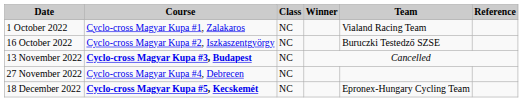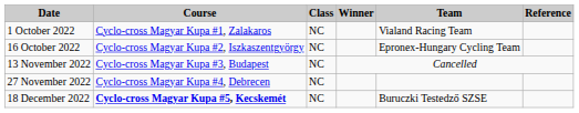 <table class="wikitable sortable alternance ">
 <tr>
 <th scope="col" style="background-color:#CCCCCC;">Date</th>
 <th scope="col" style="background-color:#CCCCCC;">Course</th>
 <th scope="col" style="background-color:#CCCCCC;">Class</th>
 <th scope="col" style="background-color:#CCCCCC;">Winner</th>
 <th scope="col" style="background-color:#CCCCCC;">Team</th>
 <th scope="col" style="background-color:#CCCCCC;">Reference</th>
 </tr>
 <tr>
 <td>1 October 2022</td>
 <td> <a href='#'>Cyclo-cross Magyar Kupa #1</a>, <a href='#'>Zalakaros</a></td>
 <td>NC</td>
 <td></td>
 <td>Vialand Racing Team</td>
 <td></td>
 </tr>
 <tr>
 <td>16 October 2022</td>
 <td> <a href='#'>Cyclo-cross Magyar Kupa #2</a>, <a href='#'>Iszkaszentgyörgy</a></td>
 <td>NC</td>
 <td></td>
-<td>Buruczki Testedző SZSE</td>
+<td>Epronex-Hungary Cycling Team</td>
 <td></td>
 </tr>
 <tr>
 <td>13 November 2022</td>
-<td><strong> <a href='#'>Cyclo-cross Magyar Kupa #3</a>, <a href='#'>Budapest</a></strong></td>
+<td> <a href='#'>Cyclo-cross Magyar Kupa #3</a>, <a href='#'>Budapest</a></td>
 <td>NC</td>
 <td colspan="3" align="center"><em>Cancelled</em></td>
 </tr>
 <tr>
 <td>27 November 2022</td>
 <td> <a href='#'>Cyclo-cross Magyar Kupa #4</a>, <a href='#'>Debrecen</a></td>
 <td>NC</td>
 <td></td>
 <td></td>
 <td></td>
 </tr>
 <tr>
 <td>18 December 2022</td>
 <td><strong> <a href='#'>Cyclo-cross Magyar Kupa #5</a>, <a href='#'>Kecskemét</a></strong></td>
 <td>NC</td>
 <td></td>
-<td>Epronex-Hungary Cycling Team</td>
+<td>Buruczki Testedző SZSE</td>
 <td></td>
 </tr>
 </table>
